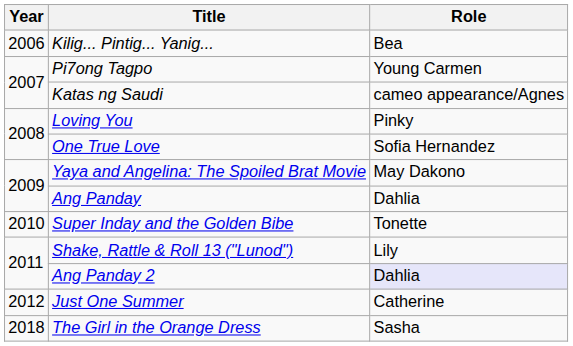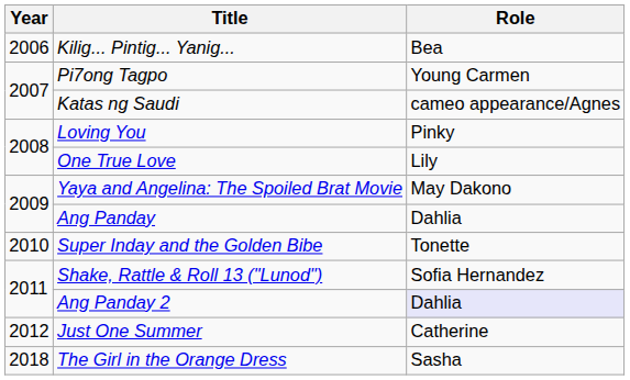 <table class="wikitable sortable">
 <tr>
 <th>Year</th>
 <th>Title</th>
 <th>Role</th>
 </tr>
 <tr>
 <td>2006</td>
 <td><em>Kilig... Pintig... Yanig...</em></td>
 <td>Bea</td>
 </tr>
 <tr>
 <td rowspan=2>2007</td>
 <td><em>Pi7ong Tagpo</em></td>
 <td>Young Carmen</td>
 </tr>
 <tr>
 <td><em>Katas ng Saudi</em></td>
 <td>cameo appearance/Agnes</td>
 </tr>
 <tr>
 <td rowspan=2>2008</td>
 <td><em><a href='#'>Loving You</a></em></td>
 <td>Pinky</td>
 </tr>
 <tr>
 <td><em><a href='#'>One True Love</a></em></td>
-<td>Sofia Hernandez</td>
+<td>Lily</td>
 </tr>
 <tr>
 <td rowspan=2>2009</td>
 <td><em><a href='#'>Yaya and Angelina: The Spoiled Brat Movie</a></em></td>
 <td>May Dakono</td>
 </tr>
 <tr>
 <td><em><a href='#'>Ang Panday</a></em></td>
 <td>Dahlia</td>
 </tr>
 <tr>
 <td>2010</td>
 <td><em><a href='#'>Super Inday and the Golden Bibe</a></em></td>
 <td>Tonette</td>
 </tr>
 <tr>
 <td rowspan="2">2011</td>
 <td><em><a href='#'>Shake, Rattle & Roll 13 ("Lunod")</a></em></td>
-<td>Lily</td>
+<td>Sofia Hernandez</td>
 </tr>
 <tr>
 <td><em><a href='#'>Ang Panday 2</a></em></td>
 <td style="background: lavender;">Dahlia</td>
 </tr>
 <tr>
 <td>2012</td>
 <td><em><a href='#'>Just One Summer</a></em></td>
 <td>Catherine</td>
 </tr>
 <tr>
 <td>2018</td>
 <td><em><a href='#'>The Girl in the Orange Dress</a></em></td>
 <td>Sasha</td>
 </tr>
 </table>
